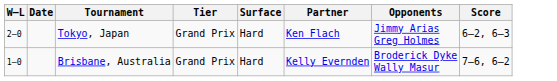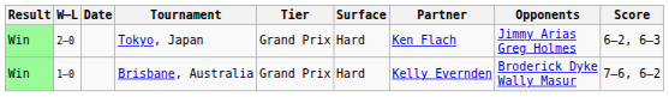 <table class="sortable wikitable">
 <tr>
+<th>Result</th>
 <th class="unsortable">W–L</th>
 <th>Date</th>
 <th>Tournament</th>
 <th>Tier</th>
 <th>Surface</th>
 <th>Partner</th>
 <th>Opponents</th>
 <th class="unsortable">Score</th>
 </tr>
 <tr>
+<td style="background:#98fb98;">Win</td>
 <td><small>2–0</small></td>
 <td><a href='#'></a></td>
 <td><a href='#'>Tokyo</a>, Japan</td>
 <td>Grand Prix</td>
 <td>Hard</td>
 <td> <a href='#'>Ken Flach</a></td>
 <td> <a href='#'>Jimmy Arias</a> <br>  <a href='#'>Greg Holmes</a></td>
 <td>6–2, 6–3</td>
 </tr>
 <tr>
+<td style="background:#98fb98;">Win</td>
 <td><small>1–0</small></td>
 <td><a href='#'></a></td>
 <td><a href='#'>Brisbane</a>, Australia</td>
 <td>Grand Prix</td>
 <td>Hard</td>
 <td> <a href='#'>Kelly Evernden</a></td>
 <td> <a href='#'>Broderick Dyke</a> <br>  <a href='#'>Wally Masur</a></td>
 <td>7–6, 6–2</td>
 </tr>
 </table>
